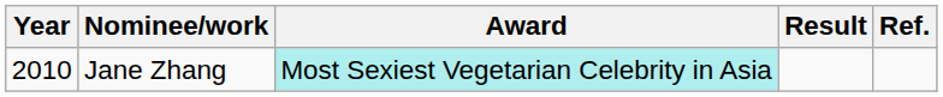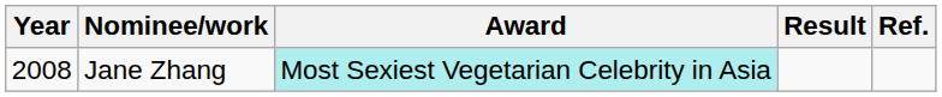 <table class="wikitable">
 <tr>
 <th>Year</th>
 <th>Nominee/work</th>
 <th>Award</th>
 <th><strong>Result</strong></th>
 <th>Ref.</th>
 </tr>
 <tr>
-<td>2010</td>
+<td>2008</td>
 <td>Jane Zhang</td>
 <td style="background: paleturquoise;">Most Sexiest Vegetarian Celebrity in Asia</td>
 <td></td>
 <td></td>
 </tr>
 </table>
